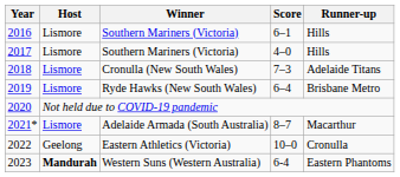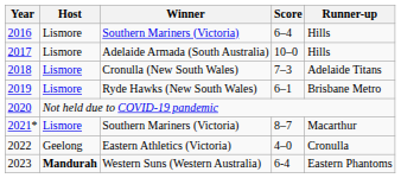 <table class="wikitable">
 <tr>
 <th>Year</th>
 <th>Host</th>
 <th>Winner</th>
 <th>Score</th>
 <th>Runner-up</th>
 </tr>
 <tr>
 <td><a href='#'>2016</a></td>
 <td>Lismore</td>
 <td><a href='#'>Southern Mariners (Victoria)</a></td>
-<td>6–1</td>
+<td>6–4</td>
 <td>Hills</td>
 </tr>
 <tr>
 <td><a href='#'>2017</a></td>
 <td>Lismore</td>
-<td>Southern Mariners (Victoria)</td>
-<td>4–0</td>
+<td>Adelaide Armada (South Australia)</td>
+<td>10–0</td>
 <td>Hills</td>
 </tr>
 <tr>
 <td><a href='#'>2018</a></td>
 <td><a href='#'>Lismore</a></td>
 <td>Cronulla (New South Wales)</td>
 <td>7–3</td>
 <td>Adelaide Titans</td>
 </tr>
 <tr>
 <td><a href='#'>2019</a></td>
 <td><a href='#'>Lismore</a></td>
 <td>Ryde Hawks (New South Wales)</td>
-<td>6–4</td>
+<td>6–1</td>
 <td>Brisbane Metro</td>
 </tr>
 <tr>
 <td><a href='#'>2020</a></td>
 <td colspan="4;"><em>Not held due to <a href='#'>COVID-19 pandemic</a></em></td>
 </tr>
 <tr>
 <td><a href='#'>2021</a>*</td>
 <td><a href='#'>Lismore</a></td>
-<td>Adelaide Armada (South Australia)</td>
+<td>Southern Mariners (Victoria)</td>
 <td>8–7</td>
 <td>Macarthur</td>
 </tr>
 <tr>
 <td>2022</td>
 <td>Geelong</td>
 <td>Eastern Athletics (Victoria)</td>
-<td>10–0</td>
+<td>4–0</td>
 <td>Cronulla</td>
 </tr>
 <tr>
 <td>2023</td>
 <td><strong>Mandurah</strong></td>
 <td>Western Suns (Western Australia)</td>
 <td>6-4</td>
 <td>Eastern Phantoms</td>
 </tr>
 </table>
